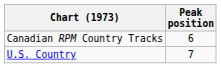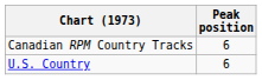 <table class="wikitable sortable">
 <tr>
 <th align="left">Chart (1973)</th>
 <th align="center">Peak<br>position</th>
 </tr>
 <tr>
 <td align="left">Canadian <em>RPM</em> Country Tracks</td>
 <td align="center">6</td>
 </tr>
 <tr>
 <td align="left"><a href='#'>U.S. Country</a></td>
-<td align="center">7</td>
+<td align="center">6</td>
 </tr>
 </table>
